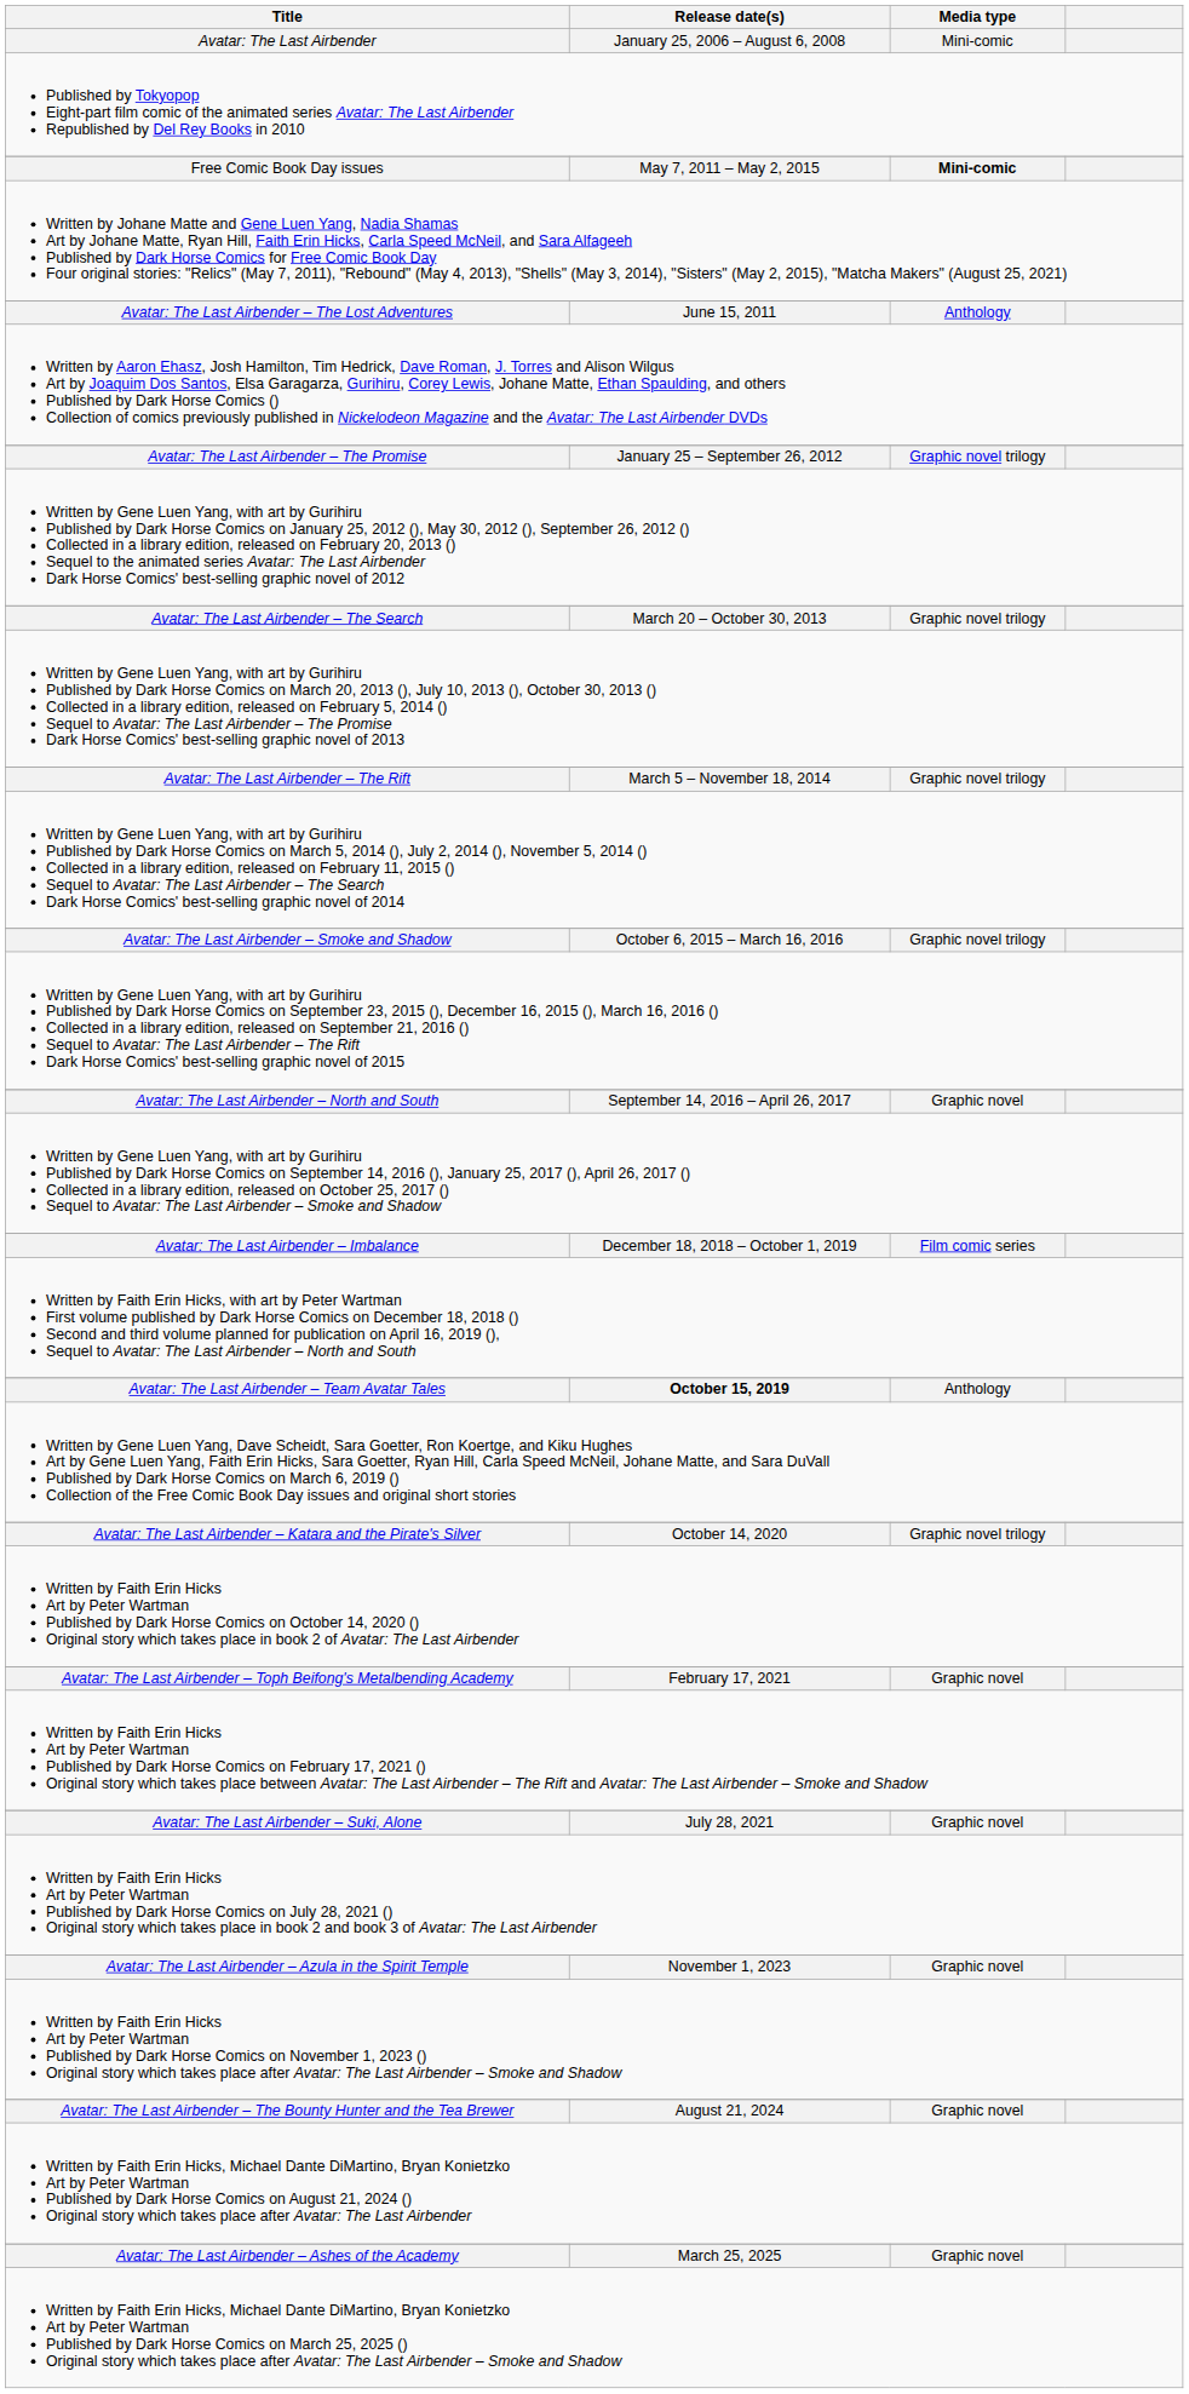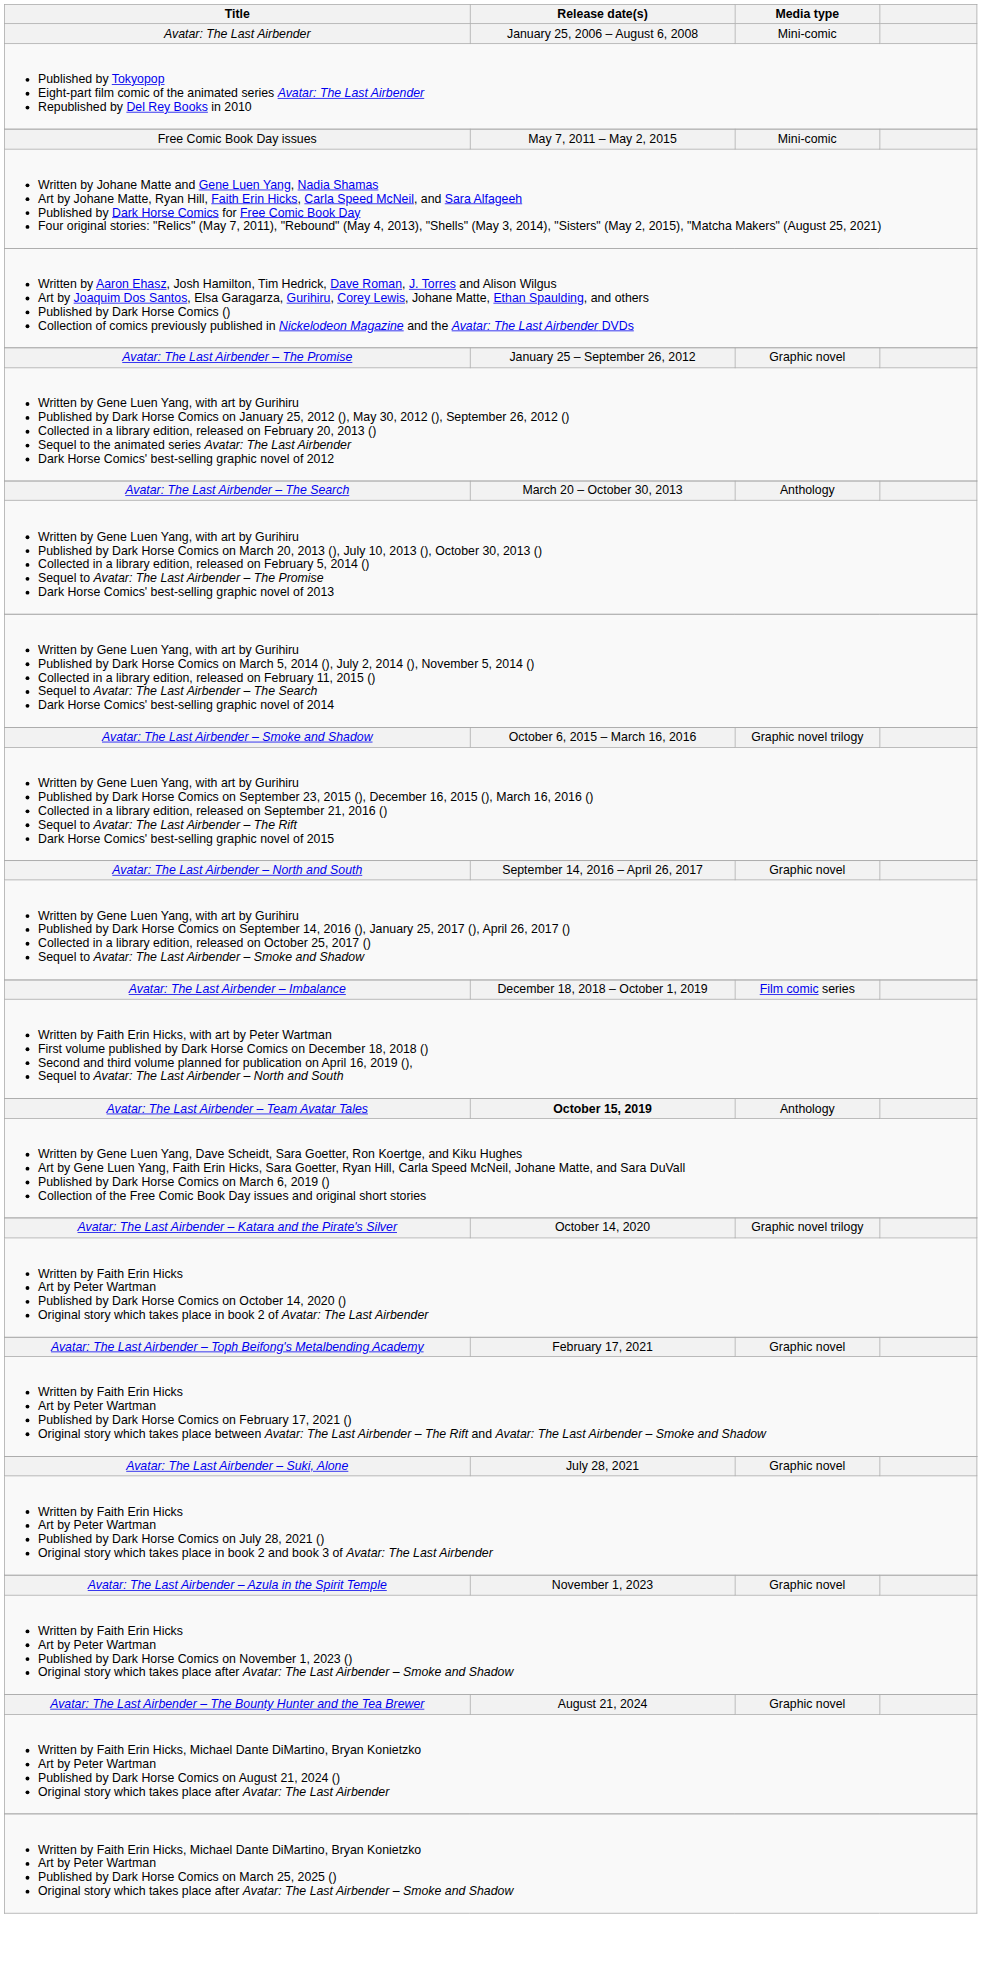 <table class="wikitable" width="100%">
 <tr style="text-align: center;">
 <th scope="col">Title</th>
 <th scope="col">Release date(s)</th>
 <th scope="col">Media type</th>
 <th scope="col" width="10%"></th>
 </tr>
 <tr bgcolor="#F2F2F2" align="center">
 <th scope="row" style="font-weight:normal;"><em>Avatar: The Last Airbender</em></th>
 <td>January 25, 2006 – August 6, 2008</td>
 <td>Mini-comic</td>
 <td></td>
 </tr>
 <tr>
 <td colspan="4"><br><ul><li>Published by <a href='#'>Tokyopop</a></li><li>Eight-part film comic of the animated series <em><a href='#'>Avatar: The Last Airbender</a></em></li><li>Republished by <a href='#'>Del Rey Books</a> in 2010</li></ul></td>
 </tr>
 <tr>
 </tr>
 <tr bgcolor="#F2F2F2" align="center">
 <th scope="row" style="font-weight:normal;">Free Comic Book Day issues</th>
 <td>May 7, 2011 – May 2, 2015</td>
-<td><strong>Mini-comic</strong></td>
+<td>Mini-comic</td>
 <td></td>
 </tr>
 <tr>
 <td colspan="4"><br><ul><li>Written by Johane Matte and <a href='#'>Gene Luen Yang</a>, <a href='#'>Nadia Shamas</a></li><li>Art by Johane Matte, Ryan Hill, <a href='#'>Faith Erin Hicks</a>, <a href='#'>Carla Speed McNeil</a>, and <a href='#'>Sara Alfageeh</a></li><li>Published by <a href='#'>Dark Horse Comics</a> for <a href='#'>Free Comic Book Day</a></li><li>Four original stories: "Relics" (May 7, 2011), "Rebound" (May 4, 2013), "Shells" (May 3, 2014), "Sisters" (May 2, 2015), "Matcha Makers" (August 25, 2021)</li></ul></td>
 </tr>
 <tr>
-</tr>
-<tr bgcolor="#F2F2F2" align="center">
-<th scope="row" style="font-weight:normal;"><em><a href='#'>Avatar: The Last Airbender – The Lost Adventures</a></em></th>
-<td>June 15, 2011</td>
-<td><a href='#'>Anthology</a></td>
-<td></td>
 </tr>
 <tr>
 <td colspan="4"><br><ul><li>Written by <a href='#'>Aaron Ehasz</a>, Josh Hamilton, Tim Hedrick, <a href='#'>Dave Roman</a>, <a href='#'>J. Torres</a> and Alison Wilgus</li><li>Art by <a href='#'>Joaquim Dos Santos</a>, Elsa Garagarza, <a href='#'>Gurihiru</a>, <a href='#'>Corey Lewis</a>, Johane Matte, <a href='#'>Ethan Spaulding</a>, and others</li><li>Published by Dark Horse Comics ()</li><li>Collection of comics previously published in <em><a href='#'>Nickelodeon Magazine</a></em> and the <a href='#'><em>Avatar: The Last Airbender</em> DVDs</a></li></ul></td>
 </tr>
 <tr>
 </tr>
 <tr bgcolor="#F2F2F2" align="center">
 <th scope="row" style="font-weight:normal;"><em><a href='#'>Avatar: The Last Airbender – The Promise</a></em></th>
 <td>January 25 – September 26, 2012</td>
-<td><a href='#'>Graphic novel</a> trilogy</td>
+<td>Graphic novel</td>
 <td></td>
 </tr>
 <tr>
 <td colspan="4"><br><ul><li>Written by Gene Luen Yang, with art by Gurihiru</li><li>Published by Dark Horse Comics on January 25, 2012 (), May 30, 2012 (), September 26, 2012 ()</li><li>Collected in a library edition, released on February 20, 2013 ()</li><li>Sequel to the animated series <em>Avatar: The Last Airbender</em></li><li>Dark Horse Comics' best-selling graphic novel of 2012</li></ul></td>
 </tr>
 <tr>
 </tr>
 <tr bgcolor="#F2F2F2" align="center">
 <th scope="row" style="font-weight:normal;"><em><a href='#'>Avatar: The Last Airbender – The Search</a></em></th>
 <td>March 20 – October 30, 2013</td>
-<td>Graphic novel trilogy</td>
+<td>Anthology</td>
 <td></td>
 </tr>
 <tr>
 <td colspan="4"><br><ul><li>Written by Gene Luen Yang, with art by Gurihiru</li><li>Published by Dark Horse Comics on March 20, 2013 (), July 10, 2013 (), October 30, 2013 ()</li><li>Collected in a library edition, released on February 5, 2014 ()</li><li>Sequel to <em>Avatar: The Last Airbender – The Promise</em></li><li>Dark Horse Comics' best-selling graphic novel of 2013</li></ul></td>
 </tr>
 <tr>
-</tr>
-<tr bgcolor="#F2F2F2" align="center">
-<th scope="row" style="font-weight:normal;"><em><a href='#'>Avatar: The Last Airbender – The Rift</a></em></th>
-<td>March 5 – November 18, 2014</td>
-<td>Graphic novel trilogy</td>
-<td></td>
 </tr>
 <tr>
 <td colspan="4"><br><ul><li>Written by Gene Luen Yang, with art by Gurihiru</li><li>Published by Dark Horse Comics on March 5, 2014 (), July 2, 2014 (), November 5, 2014 ()</li><li>Collected in a library edition, released on February 11, 2015 ()</li><li>Sequel to <em>Avatar: The Last Airbender – The Search</em></li><li>Dark Horse Comics' best-selling graphic novel of 2014</li></ul></td>
 </tr>
 <tr>
 </tr>
 <tr bgcolor="#F2F2F2" align="center">
 <th scope="row" style="font-weight:normal;"><em><a href='#'>Avatar: The Last Airbender – Smoke and Shadow</a></em></th>
 <td>October 6, 2015 – March 16, 2016</td>
 <td>Graphic novel trilogy</td>
 <td></td>
 </tr>
 <tr>
 <td colspan="4"><br><ul><li>Written by Gene Luen Yang, with art by Gurihiru</li><li>Published by Dark Horse Comics on September 23, 2015 (), December 16, 2015 (), March 16, 2016 ()</li><li>Collected in a library edition, released on September 21, 2016 ()</li><li>Sequel to <em>Avatar: The Last Airbender – The Rift</em></li><li>Dark Horse Comics' best-selling graphic novel of 2015</li></ul></td>
 </tr>
 <tr>
 </tr>
 <tr bgcolor="#F2F2F2" align="center">
 <th scope="row" style="font-weight:normal;"><em><a href='#'>Avatar: The Last Airbender – North and South</a></em></th>
 <td>September 14, 2016 – April 26, 2017</td>
 <td>Graphic novel</td>
 <td></td>
 </tr>
 <tr>
 <td colspan="4"><br><ul><li>Written by Gene Luen Yang, with art by Gurihiru</li><li>Published by Dark Horse Comics on September 14, 2016 (), January 25, 2017 (), April 26, 2017 ()</li><li>Collected in a library edition, released on October 25, 2017 ()</li><li>Sequel to <em>Avatar: The Last Airbender – Smoke and Shadow</em></li></ul></td>
 </tr>
 <tr>
 </tr>
 <tr bgcolor="#F2F2F2" align="center">
 <th scope="row" style="font-weight:normal;"><em><a href='#'>Avatar: The Last Airbender – Imbalance</a></em></th>
 <td>December 18, 2018 – October 1, 2019</td>
 <td><a href='#'>Film comic</a> series</td>
 <td></td>
 </tr>
 <tr>
 <td colspan="4"><br><ul><li>Written by Faith Erin Hicks, with art by Peter Wartman</li><li>First volume published by Dark Horse Comics on December 18, 2018 ()</li><li>Second and third volume planned for publication on April 16, 2019 (), </li><li>Sequel to <em>Avatar: The Last Airbender – North and South</em></li></ul></td>
 </tr>
 <tr>
 </tr>
 <tr bgcolor="#F2F2F2" align="center">
 <th scope="row" style="font-weight:normal;"><em><a href='#'>Avatar: The Last Airbender – Team Avatar Tales</a></em></th>
 <td><strong>October 15, 2019</strong></td>
 <td>Anthology</td>
 <td></td>
 </tr>
 <tr>
 <td colspan="4"><br><ul><li>Written by Gene Luen Yang, Dave Scheidt, Sara Goetter, Ron Koertge, and Kiku Hughes</li><li>Art by Gene Luen Yang, Faith Erin Hicks, Sara Goetter, Ryan Hill, Carla Speed McNeil, Johane Matte, and Sara DuVall</li><li>Published by Dark Horse Comics on March 6, 2019 ()</li><li>Collection of the Free Comic Book Day issues and original short stories</li></ul></td>
 </tr>
 <tr>
 </tr>
 <tr bgcolor="#F2F2F2" align="center">
 <th scope="row" style="font-weight:normal;"><em><a href='#'>Avatar: The Last Airbender – Katara and the Pirate's Silver</a></em></th>
 <td>October 14, 2020</td>
 <td>Graphic novel trilogy</td>
 <td></td>
 </tr>
 <tr>
 <td colspan="4"><br><ul><li>Written by Faith Erin Hicks</li><li>Art by Peter Wartman</li><li>Published by Dark Horse Comics on October 14, 2020 ()</li><li>Original story which takes place in book 2 of <em>Avatar: The Last Airbender</em></li></ul></td>
 </tr>
 <tr>
 </tr>
 <tr bgcolor="#F2F2F2" align="center">
 <th scope="row" style="font-weight:normal;"><em><a href='#'>Avatar: The Last Airbender – Toph Beifong's Metalbending Academy</a></em></th>
 <td>February 17, 2021</td>
 <td>Graphic novel</td>
 <td></td>
 </tr>
 <tr>
 <td colspan="4"><br><ul><li>Written by Faith Erin Hicks</li><li>Art by Peter Wartman</li><li>Published by Dark Horse Comics on February 17, 2021 ()</li><li>Original story which takes place between <em>Avatar: The Last Airbender – The Rift</em> and <em>Avatar: The Last Airbender – Smoke and Shadow</em></li></ul></td>
 </tr>
 <tr>
 </tr>
 <tr bgcolor="#F2F2F2" align="center">
 <th scope="row" style="font-weight:normal;"><em><a href='#'>Avatar: The Last Airbender – Suki, Alone</a></em></th>
 <td>July 28, 2021</td>
 <td>Graphic novel</td>
 <td></td>
 </tr>
 <tr>
 <td colspan="4"><br><ul><li>Written by Faith Erin Hicks</li><li>Art by Peter Wartman</li><li>Published by Dark Horse Comics on July 28, 2021 ()</li><li>Original story which takes place in book 2 and book 3 of <em>Avatar: The Last Airbender</em></li></ul></td>
 </tr>
 <tr>
 </tr>
 <tr bgcolor="#F2F2F2" align="center">
 <th scope="row" style="font-weight:normal;"><em><a href='#'>Avatar: The Last Airbender – Azula in the Spirit Temple</a></em></th>
 <td>November 1, 2023</td>
 <td>Graphic novel</td>
 <td></td>
 </tr>
 <tr>
 <td colspan="4"><br><ul><li>Written by Faith Erin Hicks</li><li>Art by Peter Wartman</li><li>Published by Dark Horse Comics on November 1, 2023 ()</li><li>Original story which takes place after <em>Avatar: The Last Airbender – Smoke and Shadow</em></li></ul></td>
 </tr>
 <tr>
 </tr>
 <tr bgcolor="#F2F2F2" align="center">
 <th scope="row" style="font-weight:normal;"><em><a href='#'>Avatar: The Last Airbender – The Bounty Hunter and the Tea Brewer</a></em></th>
 <td>August 21, 2024</td>
 <td>Graphic novel</td>
 <td></td>
 </tr>
 <tr>
 <td colspan="4"><br><ul><li>Written by Faith Erin Hicks, Michael Dante DiMartino, Bryan Konietzko</li><li>Art by Peter Wartman</li><li>Published by Dark Horse Comics on August 21, 2024 ()</li><li>Original story which takes place after <em>Avatar: The Last Airbender</em></li></ul></td>
 </tr>
 <tr>
 </tr>
-<tr bgcolor="#F2F2F2" align="center">
-<th scope="row" style="font-weight:normal;"><em><a href='#'>Avatar: The Last Airbender – Ashes of the Academy</a></em></th>
-<td>March 25, 2025</td>
-<td>Graphic novel</td>
-<td></td>
-</tr>
 <tr>
 <td colspan="4"><br><ul><li>Written by Faith Erin Hicks, Michael Dante DiMartino, Bryan Konietzko</li><li>Art by Peter Wartman</li><li>Published by Dark Horse Comics on March 25, 2025 ()</li><li>Original story which takes place after <em>Avatar: The Last Airbender – Smoke and Shadow</em></li></ul></td>
 </tr>
 </table>
